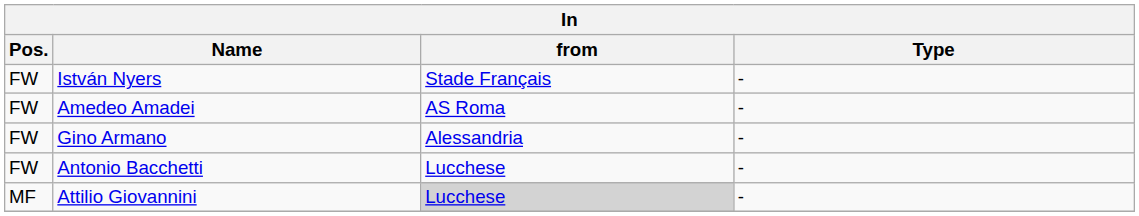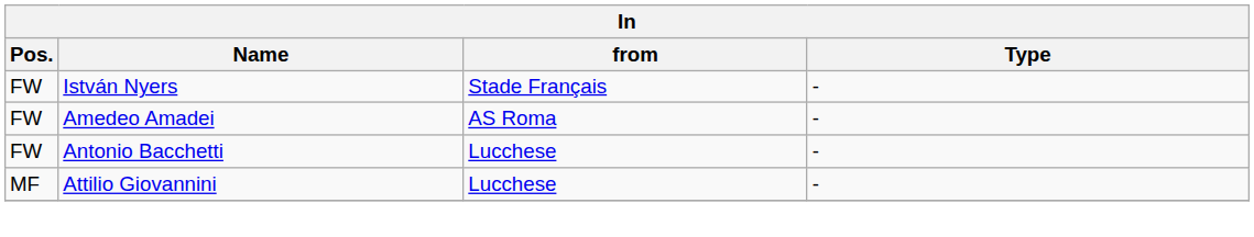 <table class="wikitable" style="font-size:90%;">
 <tr>
 <th colspan="4">In</th>
 </tr>
 <tr>
 <th width=3%>Pos.</th>
 <th width=33%>Name</th>
 <th width=28%>from</th>
 <th width=36%>Type</th>
 </tr>
 <tr>
 <td>FW</td>
 <td><a href='#'>István Nyers</a></td>
 <td><a href='#'>Stade Français</a></td>
 <td>-</td>
 </tr>
 <tr>
 <td>FW</td>
 <td><a href='#'>Amedeo Amadei</a></td>
 <td><a href='#'>AS Roma</a></td>
 <td>-</td>
 </tr>
 <tr>
 <td>FW</td>
-<td><a href='#'>Gino Armano</a></td>
-<td><a href='#'>Alessandria</a></td>
-<td>-</td>
-</tr>
-<tr>
-<td>FW</td>
 <td><a href='#'>Antonio Bacchetti</a></td>
 <td><a href='#'>Lucchese</a></td>
 <td>-</td>
 </tr>
 <tr>
 <td>MF</td>
 <td><a href='#'>Attilio Giovannini</a></td>
-<td style="background: lightgrey;"><a href='#'>Lucchese</a></td>
+<td><a href='#'>Lucchese</a></td>
 <td>-</td>
 </tr>
 <tr>
 </tr>
 </table>
